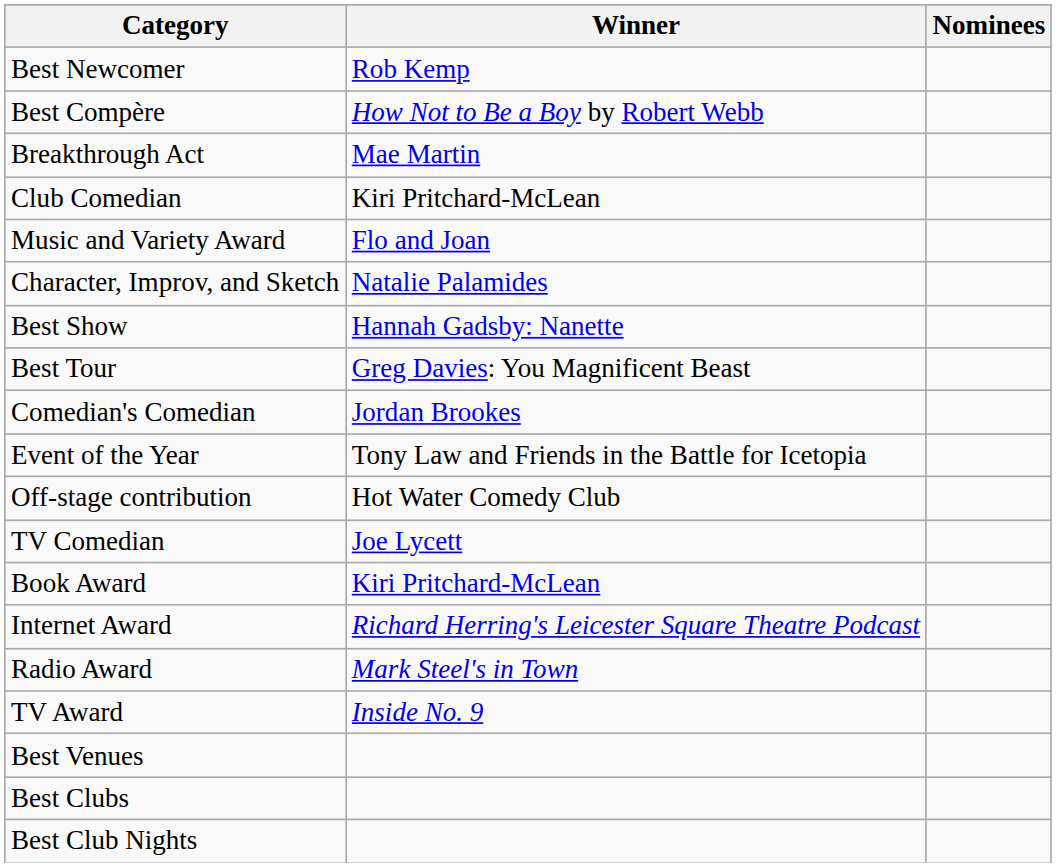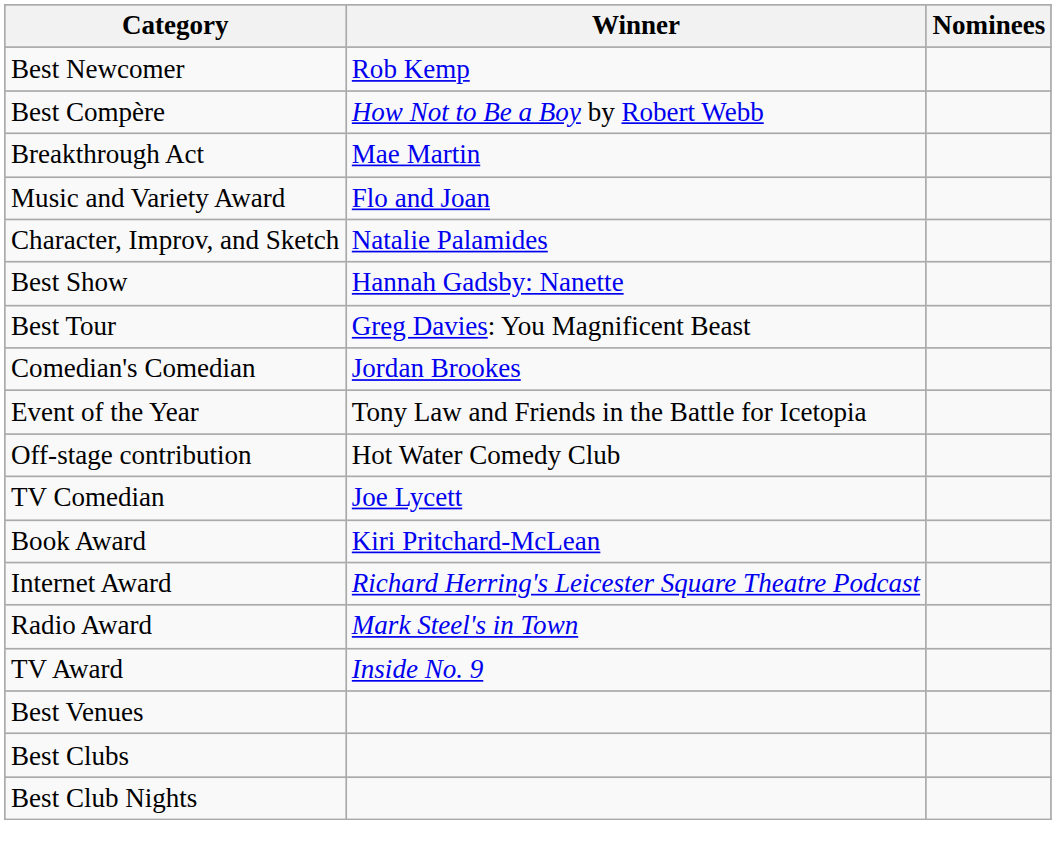 <table class="wikitable">
 <tr>
 <th>Category</th>
 <th>Winner</th>
 <th>Nominees</th>
 </tr>
 <tr>
 <td>Best Newcomer</td>
 <td><a href='#'>Rob Kemp</a></td>
 <td></td>
 </tr>
 <tr>
 <td>Best Compère</td>
 <td><em><a href='#'>How Not to Be a Boy</a></em> by <a href='#'>Robert Webb</a></td>
 <td></td>
 </tr>
 <tr>
 <td>Breakthrough Act</td>
 <td><a href='#'>Mae Martin</a></td>
-<td></td>
-</tr>
-<tr>
-<td>Club Comedian</td>
-<td>Kiri Pritchard-McLean</td>
 <td></td>
 </tr>
 <tr>
 <td>Music and Variety Award</td>
 <td><a href='#'>Flo and Joan</a></td>
 <td></td>
 </tr>
 <tr>
 <td>Character, Improv, and Sketch</td>
 <td><a href='#'>Natalie Palamides</a></td>
 <td></td>
 </tr>
 <tr>
 <td>Best Show</td>
 <td><a href='#'>Hannah Gadsby: Nanette</a></td>
 <td></td>
 </tr>
 <tr>
 <td>Best Tour</td>
 <td><a href='#'>Greg Davies</a>: You Magnificent Beast</td>
 <td></td>
 </tr>
 <tr>
 <td>Comedian's Comedian</td>
 <td><a href='#'>Jordan Brookes</a></td>
 <td></td>
 </tr>
 <tr>
 <td>Event of the Year</td>
 <td>Tony Law and Friends in the Battle for Icetopia</td>
 <td></td>
 </tr>
 <tr>
 <td>Off-stage contribution</td>
 <td>Hot Water Comedy Club</td>
 <td></td>
 </tr>
 <tr>
 <td>TV Comedian</td>
 <td><a href='#'>Joe Lycett</a></td>
 <td></td>
 </tr>
 <tr>
 <td>Book Award</td>
 <td><a href='#'>Kiri Pritchard-McLean</a></td>
 <td></td>
 </tr>
 <tr>
 <td>Internet Award</td>
 <td><em><a href='#'>Richard Herring's Leicester Square Theatre Podcast</a></em></td>
 <td></td>
 </tr>
 <tr>
 <td>Radio Award</td>
 <td><em><a href='#'>Mark Steel's in Town</a></em></td>
 <td></td>
 </tr>
 <tr>
 <td>TV Award</td>
 <td><em><a href='#'>Inside No. 9</a></em></td>
 <td></td>
 </tr>
 <tr>
 <td>Best Venues</td>
 <td><br></td>
 <td></td>
 </tr>
 <tr>
 <td>Best Clubs</td>
 <td><br></td>
 <td></td>
 </tr>
 <tr>
 <td>Best Club Nights</td>
 <td><br></td>
 <td></td>
 </tr>
 </table>
